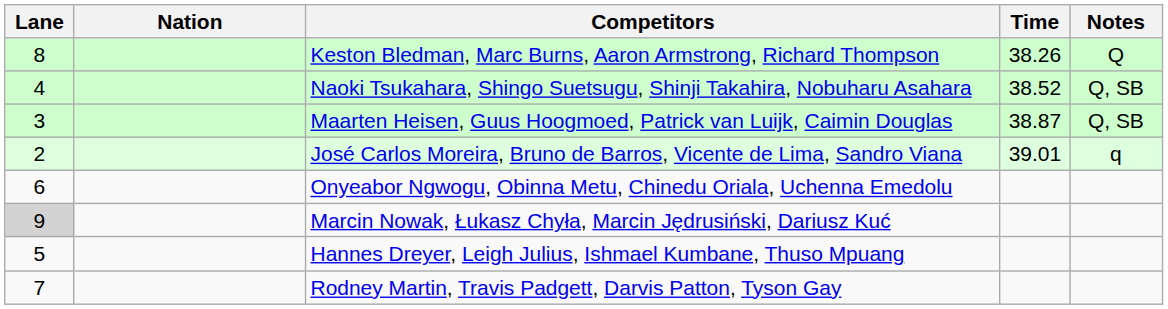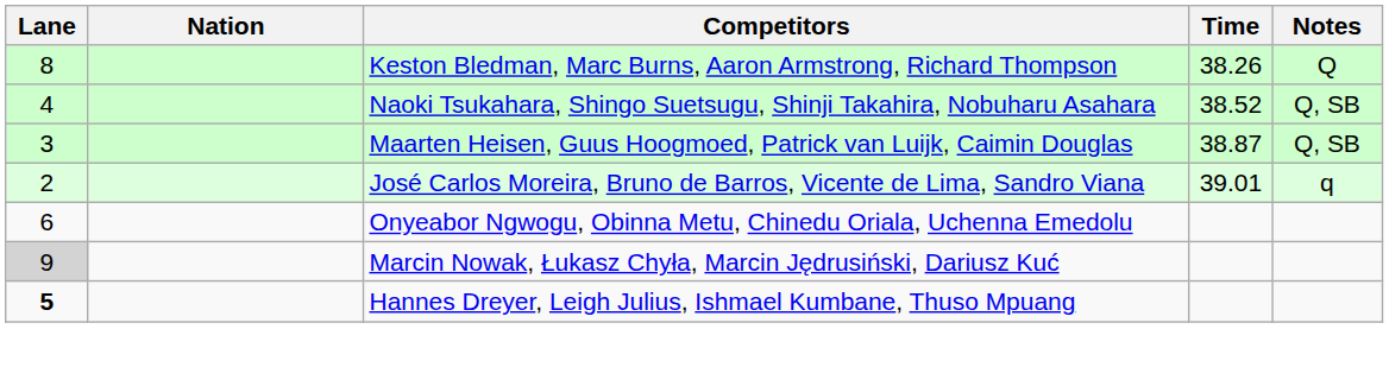 <table class="wikitable sortable" width=95% style="text-align:center; font-size:95%">
 <tr>
 <th width=6%>Lane</th>
 <th width=20%>Nation</th>
 <th width=60%>Competitors</th>
 <th width=6%>Time</th>
 <th width=8%>Notes</th>
 </tr>
 <tr bgcolor=ccffcc>
 <td>8</td>
 <td align=left></td>
 <td align=left><a href='#'>Keston Bledman</a>, <a href='#'>Marc Burns</a>, <a href='#'>Aaron Armstrong</a>, <a href='#'>Richard Thompson</a></td>
 <td>38.26</td>
 <td>Q</td>
 </tr>
 <tr bgcolor=ccffcc>
 <td>4</td>
 <td align=left></td>
 <td align=left><a href='#'>Naoki Tsukahara</a>, <a href='#'>Shingo Suetsugu</a>, <a href='#'>Shinji Takahira</a>, <a href='#'>Nobuharu Asahara</a></td>
 <td>38.52</td>
 <td>Q, SB</td>
 </tr>
 <tr bgcolor=ccffcc>
 <td>3</td>
 <td align=left></td>
 <td align=left><a href='#'>Maarten Heisen</a>, <a href='#'>Guus Hoogmoed</a>, <a href='#'>Patrick van Luijk</a>, <a href='#'>Caimin Douglas</a></td>
 <td>38.87</td>
 <td>Q, SB</td>
 </tr>
 <tr bgcolor=ddffdd>
 <td>2</td>
 <td align=left></td>
 <td align=left><a href='#'>José Carlos Moreira</a>, <a href='#'>Bruno de Barros</a>, <a href='#'>Vicente de Lima</a>, <a href='#'>Sandro Viana</a></td>
 <td>39.01</td>
 <td>q</td>
 </tr>
 <tr>
 <td>6</td>
 <td align=left></td>
 <td align=left><a href='#'>Onyeabor Ngwogu</a>, <a href='#'>Obinna Metu</a>, <a href='#'>Chinedu Oriala</a>, <a href='#'>Uchenna Emedolu</a></td>
 <td></td>
 <td></td>
 </tr>
 <tr>
 <td style="background: lightgrey;">9</td>
 <td align=left></td>
 <td align=left><a href='#'>Marcin Nowak</a>, <a href='#'>Łukasz Chyła</a>, <a href='#'>Marcin Jędrusiński</a>, <a href='#'>Dariusz Kuć</a></td>
 <td></td>
 <td></td>
 </tr>
 <tr>
-<td>5</td>
+<td><strong>5</strong></td>
 <td align=left></td>
 <td align=left><a href='#'>Hannes Dreyer</a>, <a href='#'>Leigh Julius</a>, <a href='#'>Ishmael Kumbane</a>, <a href='#'>Thuso Mpuang</a></td>
 <td></td>
 <td></td>
 </tr>
-<tr>
-<td>7</td>
-<td align=left></td>
-<td align=left><a href='#'>Rodney Martin</a>, <a href='#'>Travis Padgett</a>, <a href='#'>Darvis Patton</a>, <a href='#'>Tyson Gay</a></td>
-<td></td>
-<td></td>
-</tr>
 </table>
